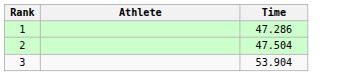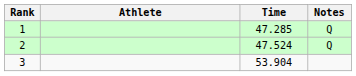 <table class=wikitable style="text-align:center">
 <tr>
 <th width=40>Rank</th>
 <th width=250>Athlete</th>
 <th width=80>Time</th>
+<th width=50>Notes</th>
 </tr>
 <tr bgcolor="ccffcc">
 <td>1</td>
 <td align=left></td>
-<td>47.286</td>
+<td>47.285</td>
+<td>Q</td>
 </tr>
 <tr bgcolor="ccffcc">
 <td>2</td>
 <td align=left></td>
-<td>47.504</td>
+<td>47.524</td>
+<td>Q</td>
 </tr>
 <tr>
 <td>3</td>
 <td align=left></td>
 <td>53.904</td>
+<td></td>
 </tr>
 </table>
